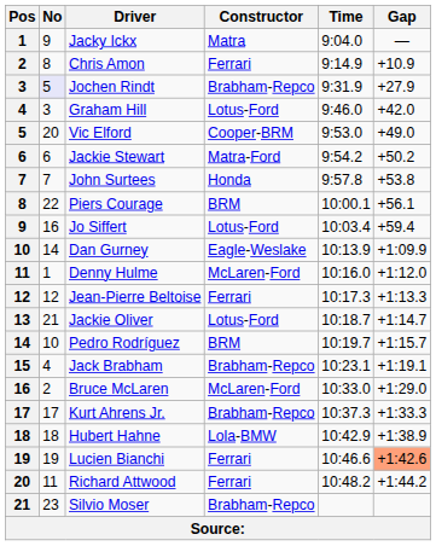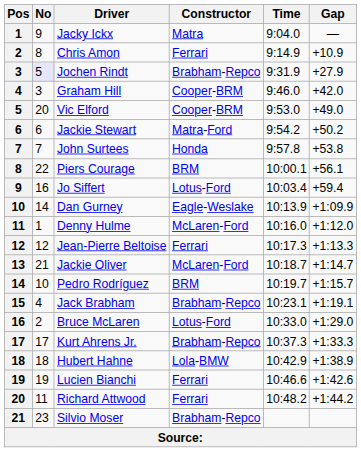 <table class="wikitable sortable" style="font-size: 95%">
 <tr>
 <th>Pos</th>
 <th>No</th>
 <th>Driver</th>
 <th>Constructor</th>
 <th>Time</th>
 <th>Gap</th>
 </tr>
 <tr>
 <th>1</th>
 <td>9</td>
 <td> <a href='#'>Jacky Ickx</a></td>
 <td><a href='#'>Matra</a></td>
 <td>9:04.0</td>
 <td align="center">—</td>
 </tr>
 <tr>
 <th>2</th>
 <td>8</td>
 <td> <a href='#'>Chris Amon</a></td>
 <td><a href='#'>Ferrari</a></td>
 <td>9:14.9</td>
 <td>+10.9</td>
 </tr>
 <tr>
 <th>3</th>
 <td style="background: lavender;">5</td>
 <td> <a href='#'>Jochen Rindt</a></td>
 <td><a href='#'>Brabham</a>-<a href='#'>Repco</a></td>
 <td>9:31.9</td>
 <td>+27.9</td>
 </tr>
 <tr>
 <th>4</th>
 <td>3</td>
 <td> <a href='#'>Graham Hill</a></td>
-<td><a href='#'>Lotus</a>-<a href='#'>Ford</a></td>
+<td><a href='#'>Cooper</a>-<a href='#'>BRM</a></td>
 <td>9:46.0</td>
 <td>+42.0</td>
 </tr>
 <tr>
 <th>5</th>
 <td>20</td>
 <td> <a href='#'>Vic Elford</a></td>
 <td><a href='#'>Cooper</a>-<a href='#'>BRM</a></td>
 <td>9:53.0</td>
 <td>+49.0</td>
 </tr>
 <tr>
 <th>6</th>
 <td>6</td>
 <td> <a href='#'>Jackie Stewart</a></td>
 <td><a href='#'>Matra</a>-<a href='#'>Ford</a></td>
 <td>9:54.2</td>
 <td>+50.2</td>
 </tr>
 <tr>
 <th>7</th>
 <td>7</td>
 <td> <a href='#'>John Surtees</a></td>
 <td><a href='#'>Honda</a></td>
 <td>9:57.8</td>
 <td>+53.8</td>
 </tr>
 <tr>
 <th>8</th>
 <td>22</td>
 <td> <a href='#'>Piers Courage</a></td>
 <td><a href='#'>BRM</a></td>
 <td>10:00.1</td>
 <td>+56.1</td>
 </tr>
 <tr>
 <th>9</th>
 <td>16</td>
 <td> <a href='#'>Jo Siffert</a></td>
 <td><a href='#'>Lotus</a>-<a href='#'>Ford</a></td>
 <td>10:03.4</td>
 <td>+59.4</td>
 </tr>
 <tr>
 <th>10</th>
 <td>14</td>
 <td> <a href='#'>Dan Gurney</a></td>
 <td><a href='#'>Eagle</a>-<a href='#'>Weslake</a></td>
 <td>10:13.9</td>
 <td>+1:09.9</td>
 </tr>
 <tr>
 <th>11</th>
 <td>1</td>
 <td> <a href='#'>Denny Hulme</a></td>
 <td><a href='#'>McLaren</a>-<a href='#'>Ford</a></td>
 <td>10:16.0</td>
 <td>+1:12.0</td>
 </tr>
 <tr>
 <th>12</th>
 <td>12</td>
 <td> <a href='#'>Jean-Pierre Beltoise</a></td>
 <td><a href='#'>Ferrari</a></td>
 <td>10:17.3</td>
 <td>+1:13.3</td>
 </tr>
 <tr>
 <th>13</th>
 <td>21</td>
 <td> <a href='#'>Jackie Oliver</a></td>
-<td><a href='#'>Lotus</a>-<a href='#'>Ford</a></td>
+<td><a href='#'>McLaren</a>-<a href='#'>Ford</a></td>
 <td>10:18.7</td>
 <td>+1:14.7</td>
 </tr>
 <tr>
 <th>14</th>
 <td>10</td>
 <td> <a href='#'>Pedro Rodríguez</a></td>
 <td><a href='#'>BRM</a></td>
 <td>10:19.7</td>
 <td>+1:15.7</td>
 </tr>
 <tr>
 <th>15</th>
 <td>4</td>
 <td> <a href='#'>Jack Brabham</a></td>
 <td><a href='#'>Brabham</a>-<a href='#'>Repco</a></td>
 <td>10:23.1</td>
 <td>+1:19.1</td>
 </tr>
 <tr>
 <th>16</th>
 <td>2</td>
 <td> <a href='#'>Bruce McLaren</a></td>
-<td><a href='#'>McLaren</a>-<a href='#'>Ford</a></td>
+<td><a href='#'>Lotus</a>-<a href='#'>Ford</a></td>
 <td>10:33.0</td>
 <td>+1:29.0</td>
 </tr>
 <tr>
 <th>17</th>
 <td>17</td>
 <td> <a href='#'>Kurt Ahrens Jr.</a></td>
 <td><a href='#'>Brabham</a>-<a href='#'>Repco</a></td>
 <td>10:37.3</td>
 <td>+1:33.3</td>
 </tr>
 <tr>
 <th>18</th>
 <td>18</td>
 <td> <a href='#'>Hubert Hahne</a></td>
 <td><a href='#'>Lola</a>-<a href='#'>BMW</a></td>
 <td>10:42.9</td>
 <td>+1:38.9</td>
 </tr>
 <tr>
 <th>19</th>
 <td>19</td>
 <td> <a href='#'>Lucien Bianchi</a></td>
 <td><a href='#'>Ferrari</a></td>
 <td>10:46.6</td>
-<td style="background: lightsalmon;">+1:42.6</td>
+<td>+1:42.6</td>
 </tr>
 <tr>
 <th>20</th>
 <td>11</td>
 <td> <a href='#'>Richard Attwood</a></td>
 <td><a href='#'>Ferrari</a></td>
 <td>10:48.2</td>
 <td>+1:44.2</td>
 </tr>
 <tr>
 <th>21</th>
 <td>23</td>
 <td> <a href='#'>Silvio Moser</a></td>
 <td><a href='#'>Brabham</a>-<a href='#'>Repco</a></td>
 <td></td>
 <td></td>
 </tr>
 <tr>
 <th colspan="6">Source:</th>
 </tr>
 </table>
